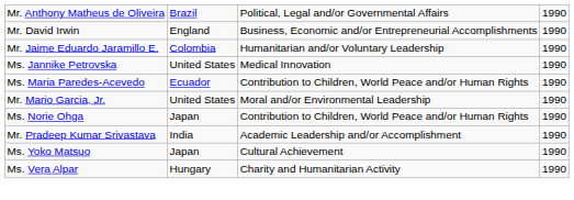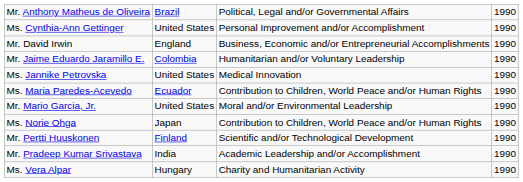 <table class="wikitable">
 <tr>
 <td>Mr. <a href='#'>Anthony Matheus de Oliveira</a></td>
 <td><a href='#'>Brazil</a></td>
 <td>Political, Legal and/or Governmental Affairs</td>
+<td style="text-align:right;">1990</td>
+</tr>
+<tr>
+<td>Ms. <a href='#'>Cynthia-Ann Gettinger</a></td>
+<td>United States</td>
+<td>Personal Improvement and/or Accomplishment</td>
 <td style="text-align:right;">1990</td>
 </tr>
 <tr>
 <td>Mr. David Irwin</td>
 <td>England</td>
 <td>Business, Economic and/or Entrepreneurial Accomplishments</td>
 <td style="text-align:right;">1990</td>
 </tr>
 <tr>
 <td>Mr. <a href='#'>Jaime Eduardo Jaramillo E.</a></td>
 <td><a href='#'>Colombia</a></td>
 <td>Humanitarian and/or Voluntary Leadership</td>
 <td style="text-align:right;">1990</td>
 </tr>
 <tr>
 <td>Ms. <a href='#'>Jannike Petrovska</a></td>
 <td>United States</td>
 <td>Medical Innovation</td>
 <td style="text-align:right;">1990</td>
 </tr>
 <tr>
 <td>Ms. <a href='#'>Maria Paredes-Acevedo</a></td>
 <td><a href='#'>Ecuador</a></td>
 <td>Contribution to Children, World Peace and/or Human Rights</td>
 <td style="text-align:right;">1990</td>
 </tr>
 <tr>
 <td>Mr. <a href='#'>Mario Garcia, Jr.</a></td>
 <td>United States</td>
 <td>Moral and/or Environmental Leadership</td>
 <td style="text-align:right;">1990</td>
 </tr>
 <tr>
 <td>Ms. <a href='#'>Norie Ohga</a></td>
 <td>Japan</td>
 <td>Contribution to Children, World Peace and/or Human Rights</td>
 <td style="text-align:right;">1990</td>
 </tr>
 <tr>
+<td>Mr. <a href='#'>Pertti Huuskonen</a></td>
+<td><a href='#'>Finland</a></td>
+<td>Scientific and/or Technological Development</td>
+<td style="text-align:right;">1990</td>
+</tr>
+<tr>
 <td>Mr. <a href='#'>Pradeep Kumar Srivastava</a></td>
 <td>India</td>
 <td>Academic Leadership and/or Accomplishment</td>
-<td style="text-align:right;">1990</td>
-</tr>
-<tr>
-<td>Ms. <a href='#'>Yoko Matsuo</a></td>
-<td>Japan</td>
-<td>Cultural Achievement</td>
 <td style="text-align:right;">1990</td>
 </tr>
 <tr>
 <td>Ms. <a href='#'>Vera Alpar</a></td>
 <td>Hungary</td>
 <td>Charity and Humanitarian Activity</td>
 <td style="text-align:right;">1990</td>
 </tr>
 </table>
